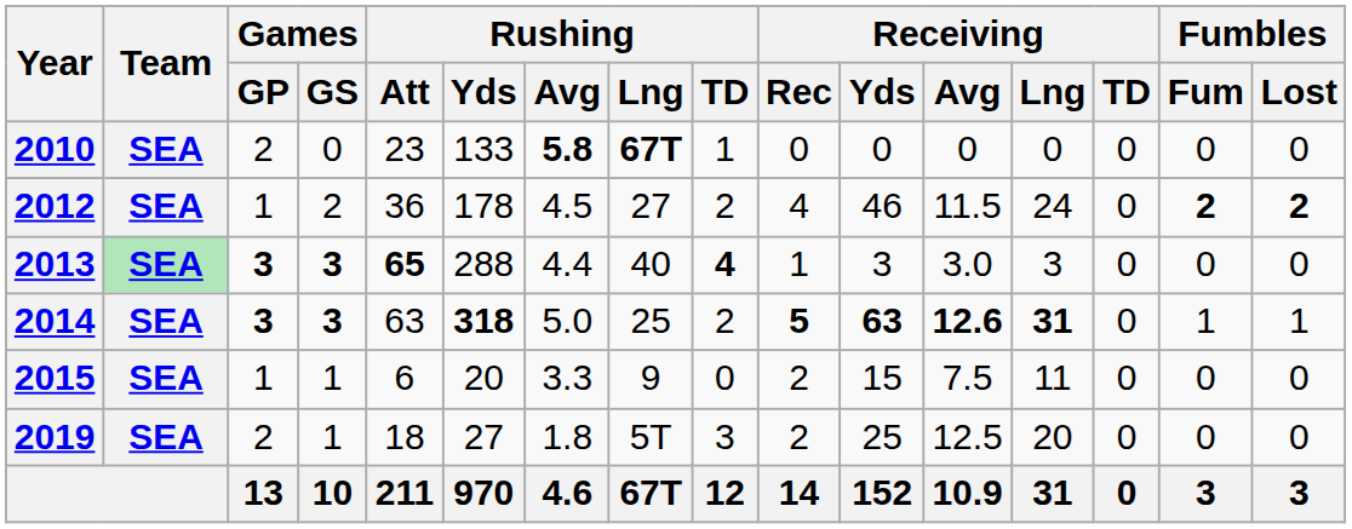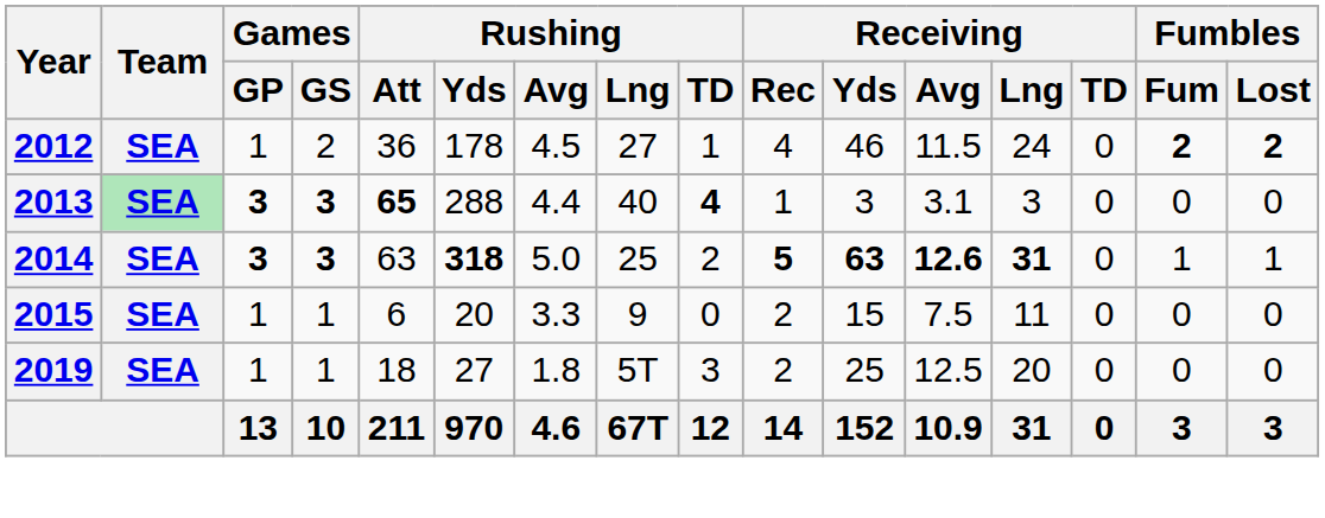 <table class=wikitable style="text-align:center;">
 <tr>
 <th rowspan="2">Year</th>
 <th rowspan="2">Team</th>
 <th colspan="2">Games</th>
 <th colspan="5">Rushing</th>
 <th colspan="5">Receiving</th>
 <th colspan="2">Fumbles</th>
 </tr>
 <tr>
 <th>GP</th>
 <th>GS</th>
 <th>Att</th>
 <th>Yds</th>
 <th>Avg</th>
 <th>Lng</th>
 <th>TD</th>
 <th>Rec</th>
 <th>Yds</th>
 <th>Avg</th>
 <th>Lng</th>
 <th>TD</th>
 <th>Fum</th>
 <th>Lost</th>
 </tr>
 <tr>
-<th><a href='#'>2010</a></th>
-<th><a href='#'>SEA</a></th>
-<td>2</td>
-<td>0</td>
-<td>23</td>
-<td>133</td>
-<td><strong>5.8</strong></td>
-<td><strong>67T</strong></td>
-<td>1</td>
-<td>0</td>
-<td>0</td>
-<td>0</td>
-<td>0</td>
-<td>0</td>
-<td>0</td>
-<td>0</td>
-</tr>
-<tr>
 <th><a href='#'>2012</a></th>
 <th><a href='#'>SEA</a></th>
 <td>1</td>
 <td>2</td>
 <td>36</td>
 <td>178</td>
 <td>4.5</td>
 <td>27</td>
-<td>2</td>
+<td>1</td>
 <td>4</td>
 <td>46</td>
 <td>11.5</td>
 <td>24</td>
 <td>0</td>
 <td><strong>2</strong></td>
 <td><strong>2</strong></td>
 </tr>
 <tr>
 <th><a href='#'>2013</a></th>
 <th style="background:#afe6ba; width:3em;"><a href='#'>SEA</a></th>
 <td><strong>3</strong></td>
 <td><strong>3</strong></td>
 <td><strong>65</strong></td>
 <td>288</td>
 <td>4.4</td>
 <td>40</td>
 <td><strong>4</strong></td>
 <td>1</td>
 <td>3</td>
-<td>3.0</td>
+<td>3.1</td>
 <td>3</td>
 <td>0</td>
 <td>0</td>
 <td>0</td>
 </tr>
 <tr>
 <th><a href='#'>2014</a></th>
 <th><a href='#'>SEA</a></th>
 <td><strong>3</strong></td>
 <td><strong>3</strong></td>
 <td>63</td>
 <td><strong>318</strong></td>
 <td>5.0</td>
 <td>25</td>
 <td>2</td>
 <td><strong>5</strong></td>
 <td><strong>63</strong></td>
 <td><strong>12.6</strong></td>
 <td><strong>31</strong></td>
 <td>0</td>
 <td>1</td>
 <td>1</td>
 </tr>
 <tr>
 <th><a href='#'>2015</a></th>
 <th><a href='#'>SEA</a></th>
 <td>1</td>
 <td>1</td>
 <td>6</td>
 <td>20</td>
 <td>3.3</td>
 <td>9</td>
 <td>0</td>
 <td>2</td>
 <td>15</td>
 <td>7.5</td>
 <td>11</td>
 <td>0</td>
 <td>0</td>
 <td>0</td>
 </tr>
 <tr>
 <th><a href='#'>2019</a></th>
 <th><a href='#'>SEA</a></th>
-<td>2</td>
+<td>1</td>
 <td>1</td>
 <td>18</td>
 <td>27</td>
 <td>1.8</td>
 <td>5T</td>
 <td>3</td>
 <td>2</td>
 <td>25</td>
 <td>12.5</td>
 <td>20</td>
 <td>0</td>
 <td>0</td>
 <td>0</td>
 </tr>
 <tr>
 <th colspan="2"></th>
 <th>13</th>
 <th>10</th>
 <th>211</th>
 <th>970</th>
 <th>4.6</th>
 <th>67T</th>
 <th>12</th>
 <th>14</th>
 <th>152</th>
 <th>10.9</th>
 <th>31</th>
 <th>0</th>
 <th>3</th>
 <th>3</th>
 </tr>
 </table>
